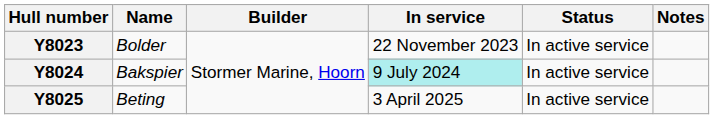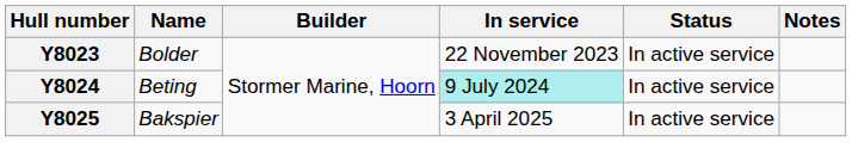 <table class="wikitable">
 <tr>
 <th>Hull number</th>
 <th>Name</th>
 <th>Builder</th>
 <th>In service</th>
 <th>Status</th>
 <th>Notes</th>
 </tr>
 <tr>
 <th>Y8023</th>
 <td><em>Bolder</em></td>
 <td rowspan=3>Stormer Marine, <a href='#'>Hoorn</a></td>
 <td>22 November 2023</td>
 <td>In active service</td>
 <td></td>
 </tr>
 <tr>
 <th>Y8024</th>
-<td><em>Bakspier</em></td>
+<td><em>Beting</em></td>
 <td style="background: paleturquoise;">9 July 2024</td>
 <td>In active service</td>
 <td></td>
 </tr>
 <tr>
 <th>Y8025</th>
-<td><em>Beting</em></td>
+<td><em>Bakspier</em></td>
 <td>3 April 2025</td>
 <td>In active service</td>
 <td></td>
 </tr>
 </table>
